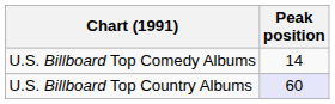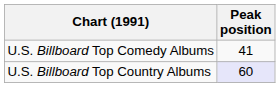 <table class="wikitable">
 <tr>
 <th>Chart (1991)</th>
 <th>Peak<br>position</th>
 </tr>
 <tr>
 <td>U.S. <em>Billboard</em> Top Comedy Albums</td>
-<td align="center">14</td>
+<td align="center">41</td>
 </tr>
 <tr>
 <td>U.S. <em>Billboard</em> Top Country Albums</td>
 <td align="center" style="background: lavender;">60</td>
 </tr>
 </table>
